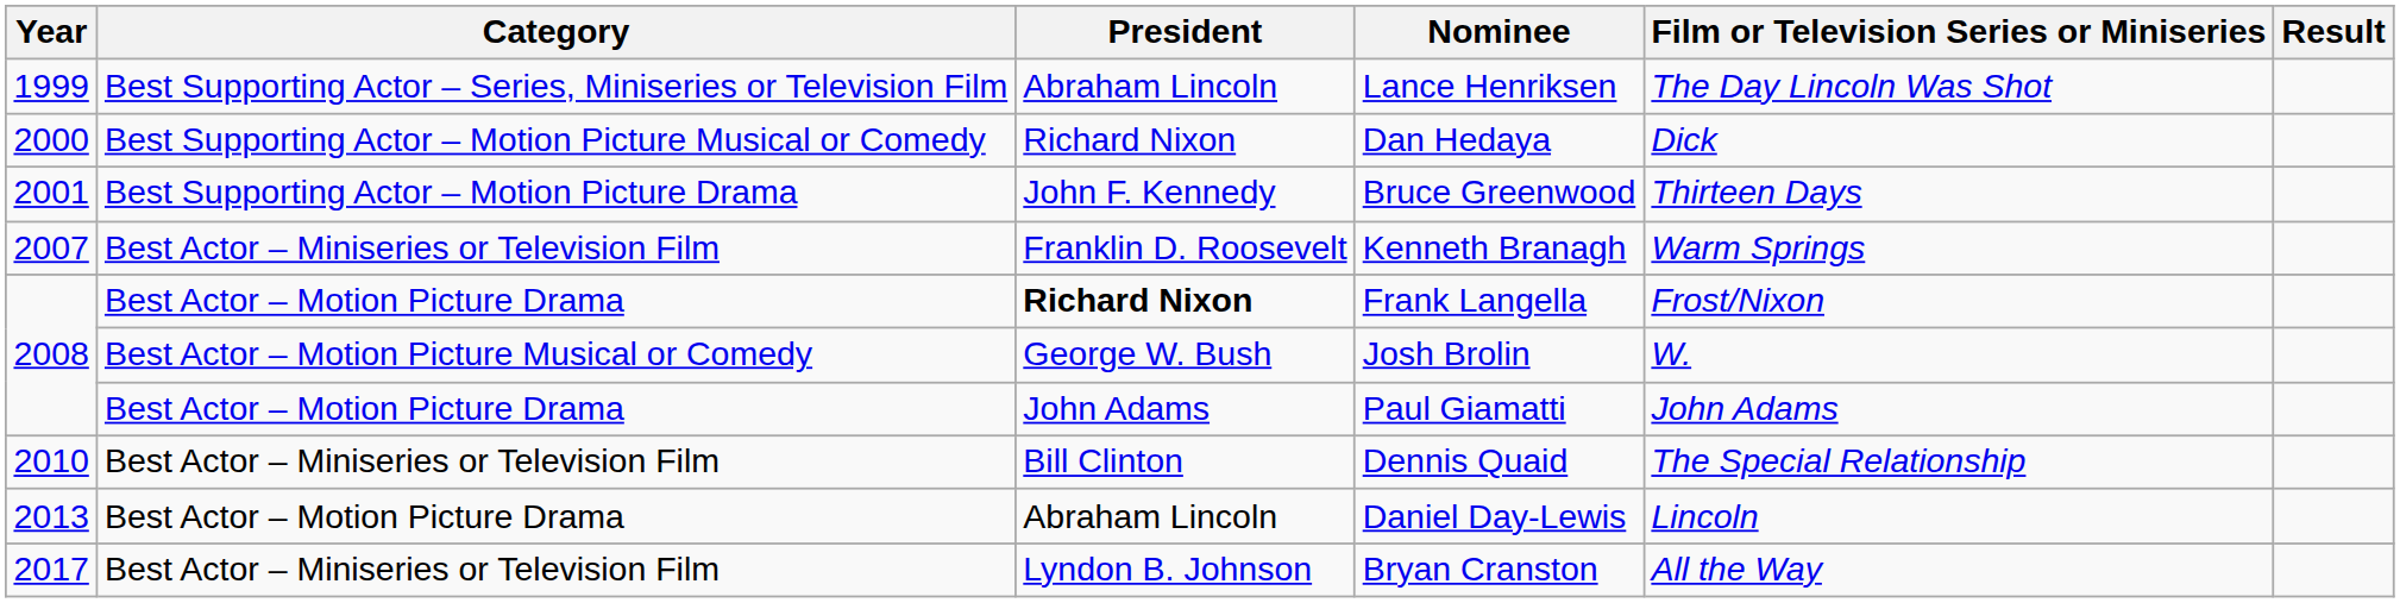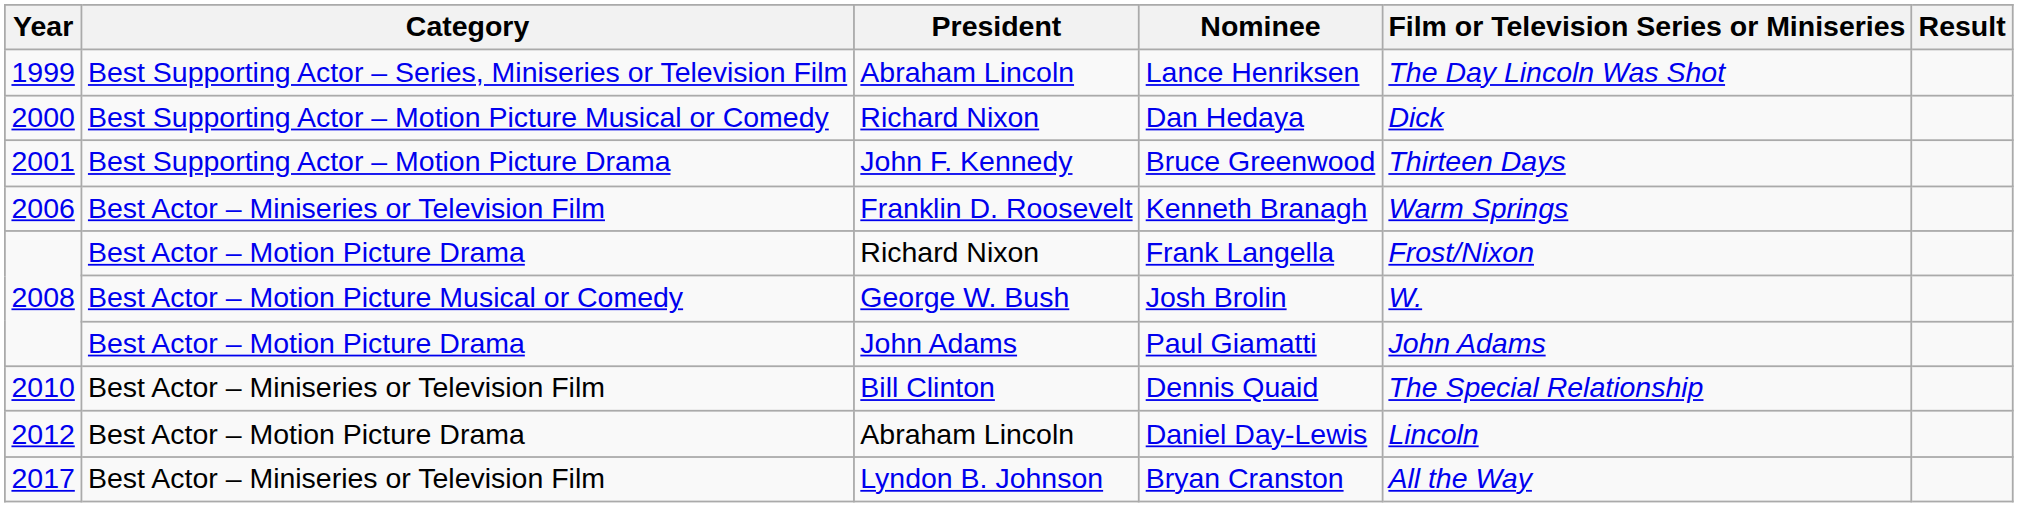 <table class="wikitable sortable">
 <tr>
 <th>Year</th>
 <th>Category</th>
 <th>President</th>
 <th>Nominee</th>
 <th>Film or Television Series or Miniseries</th>
 <th>Result</th>
 </tr>
 <tr>
 <td><a href='#'>1999</a></td>
 <td><a href='#'>Best Supporting Actor – Series, Miniseries or Television Film</a></td>
 <td><a href='#'>Abraham Lincoln</a></td>
 <td><a href='#'>Lance Henriksen</a></td>
 <td><em><a href='#'>The Day Lincoln Was Shot</a></em></td>
 <td></td>
 </tr>
 <tr>
 <td><a href='#'>2000</a></td>
 <td><a href='#'>Best Supporting Actor – Motion Picture Musical or Comedy</a></td>
 <td><a href='#'>Richard Nixon</a></td>
 <td><a href='#'>Dan Hedaya</a></td>
 <td><em><a href='#'>Dick</a></em></td>
 <td></td>
 </tr>
 <tr>
 <td><a href='#'>2001</a></td>
 <td><a href='#'>Best Supporting Actor – Motion Picture Drama</a></td>
 <td><a href='#'>John F. Kennedy</a></td>
 <td><a href='#'>Bruce Greenwood</a></td>
 <td><em><a href='#'>Thirteen Days</a></em></td>
 <td></td>
 </tr>
 <tr>
-<td><a href='#'>2007</a></td>
+<td><a href='#'>2006</a></td>
 <td><a href='#'>Best Actor – Miniseries or Television Film</a></td>
 <td><a href='#'>Franklin D. Roosevelt</a></td>
 <td><a href='#'>Kenneth Branagh</a></td>
 <td><em><a href='#'>Warm Springs</a></em></td>
 <td></td>
 </tr>
 <tr>
 <td rowspan=3><a href='#'>2008</a></td>
 <td><a href='#'>Best Actor – Motion Picture Drama</a></td>
-<td><strong>Richard Nixon</strong></td>
+<td>Richard Nixon</td>
 <td><a href='#'>Frank Langella</a></td>
 <td><em><a href='#'>Frost/Nixon</a></em></td>
 <td></td>
 </tr>
 <tr>
 <td><a href='#'>Best Actor – Motion Picture Musical or Comedy</a></td>
 <td><a href='#'>George W. Bush</a></td>
 <td><a href='#'>Josh Brolin</a></td>
 <td><em><a href='#'>W.</a></em></td>
 <td></td>
 </tr>
 <tr>
 <td><a href='#'>Best Actor – Motion Picture Drama</a></td>
 <td><a href='#'>John Adams</a></td>
 <td><a href='#'>Paul Giamatti</a></td>
 <td><em><a href='#'>John Adams</a></em></td>
 <td></td>
 </tr>
 <tr>
 <td><a href='#'>2010</a></td>
 <td>Best Actor – Miniseries or Television Film</td>
 <td><a href='#'>Bill Clinton</a></td>
 <td><a href='#'>Dennis Quaid</a></td>
 <td><em><a href='#'>The Special Relationship</a></em></td>
 <td></td>
 </tr>
 <tr>
-<td><a href='#'>2013</a></td>
+<td><a href='#'>2012</a></td>
 <td>Best Actor – Motion Picture Drama</td>
 <td>Abraham Lincoln</td>
 <td><a href='#'>Daniel Day-Lewis</a></td>
 <td><em><a href='#'>Lincoln</a></em></td>
 <td></td>
 </tr>
 <tr>
 <td><a href='#'>2017</a></td>
 <td>Best Actor – Miniseries or Television Film</td>
 <td><a href='#'>Lyndon B. Johnson</a></td>
 <td><a href='#'>Bryan Cranston</a></td>
 <td><em><a href='#'>All the Way</a></em></td>
 <td></td>
 </tr>
 </table>
